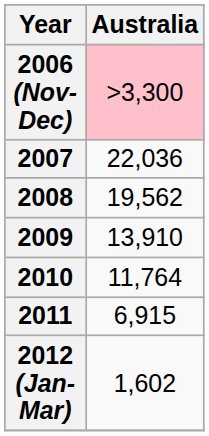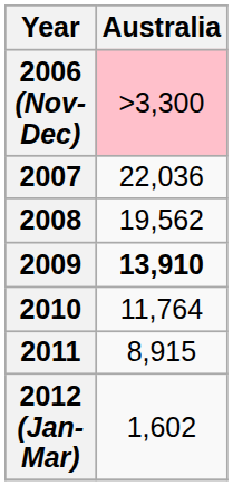 <table class="wikitable" style="font-size: 90%; text-align: center">
 <tr>
 <th width="40px">Year</th>
 <th width="40px">Australia</th>
 </tr>
 <tr>
 <th>2006 <em>(Nov-Dec)</em></th>
 <td style="background: pink;">>3,300</td>
 </tr>
 <tr>
 <th>2007</th>
 <td>22,036</td>
 </tr>
 <tr>
 <th>2008</th>
 <td>19,562</td>
 </tr>
 <tr>
 <th>2009</th>
-<td>13,910</td>
+<td><strong>13,910</strong></td>
 </tr>
 <tr>
 <th>2010</th>
 <td>11,764</td>
 </tr>
 <tr>
 <th>2011</th>
-<td>6,915</td>
+<td>8,915</td>
 </tr>
 <tr>
 <th>2012 <em>(Jan-Mar)</em></th>
 <td>1,602</td>
 </tr>
 <tr>
 </tr>
 </table>
